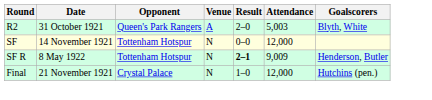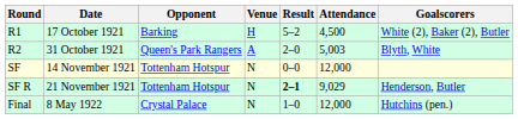 <table class="wikitable">
 <tr>
 <th>Round</th>
 <th>Date</th>
 <th>Opponent</th>
 <th>Venue</th>
 <th>Result</th>
 <th>Attendance</th>
 <th>Goalscorers</th>
+</tr>
+<tr style="background:#d0ffe3;">
+<td>R1</td>
+<td>17 October 1921</td>
+<td><a href='#'>Barking</a></td>
+<td><a href='#'>H</a></td>
+<td>5–2</td>
+<td>4,500</td>
+<td><a href='#'>White</a> (2), <a href='#'>Baker</a> (2), <a href='#'>Butler</a></td>
 </tr>
 <tr style="background:#d0ffe3;">
 <td>R2</td>
 <td>31 October 1921</td>
 <td><a href='#'>Queen's Park Rangers</a></td>
 <td><a href='#'>A</a></td>
 <td>2–0</td>
 <td>5,003</td>
 <td><a href='#'>Blyth</a>, <a href='#'>White</a></td>
 </tr>
 <tr style="background:#ffffdd;">
 <td>SF</td>
 <td>14 November 1921</td>
 <td><a href='#'>Tottenham Hotspur</a></td>
 <td>N</td>
 <td>0–0</td>
 <td>12,000</td>
 <td></td>
 </tr>
 <tr style="background:#d0ffe3;">
 <td>SF R</td>
-<td>8 May 1922</td>
+<td>21 November 1921</td>
 <td><a href='#'>Tottenham Hotspur</a></td>
 <td>N</td>
 <td><strong>2–1</strong></td>
-<td>9,009</td>
+<td>9,029</td>
 <td><a href='#'>Henderson</a>, <a href='#'>Butler</a></td>
 </tr>
 <tr style="background:#d0ffe3;">
 <td>Final</td>
-<td>21 November 1921</td>
+<td>8 May 1922</td>
 <td><a href='#'>Crystal Palace</a></td>
 <td>N</td>
 <td>1–0</td>
 <td>12,000</td>
 <td><a href='#'>Hutchins</a> (pen.)</td>
 </tr>
 </table>
